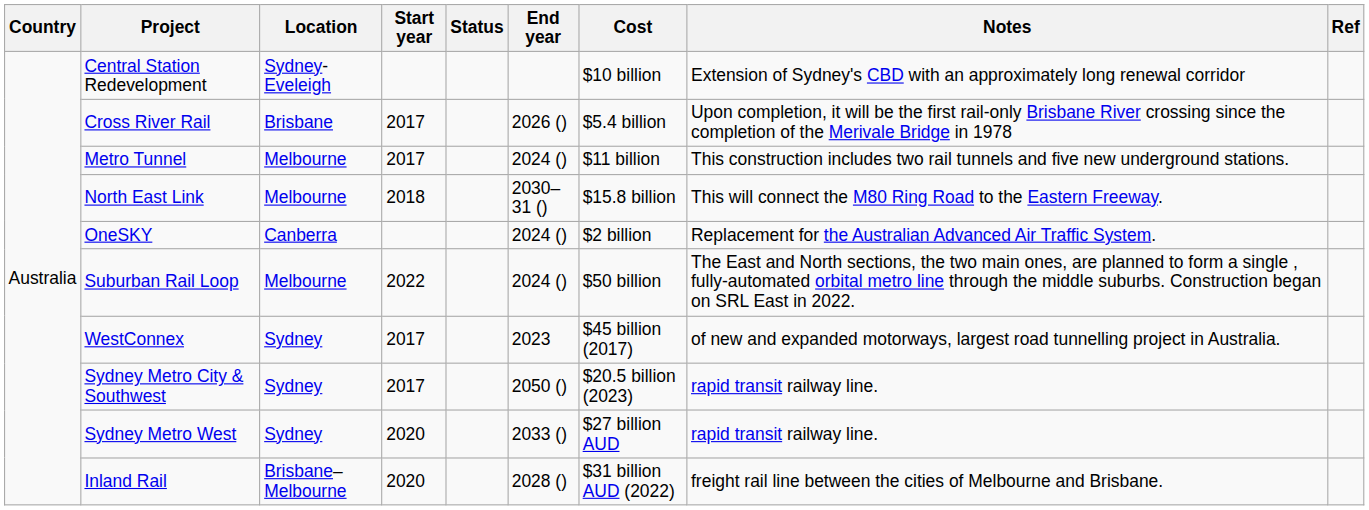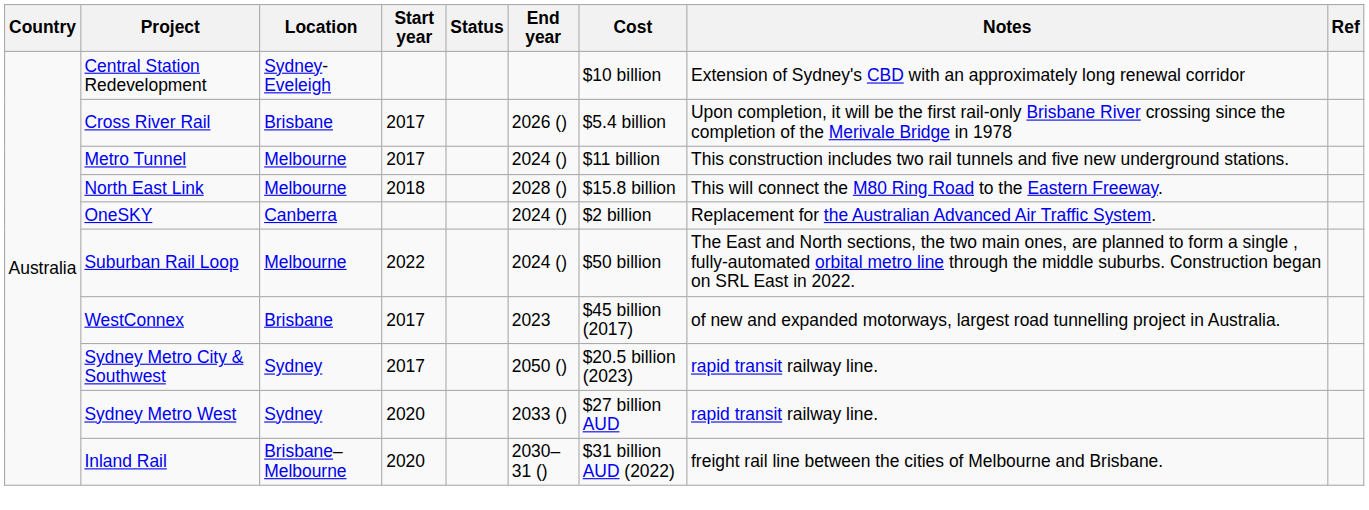 <table class="wikitable sortable">
 <tr>
 <th>Country</th>
 <th>Project</th>
 <th>Location</th>
 <th>Start year</th>
 <th>Status</th>
 <th>End year</th>
 <th>Cost</th>
 <th class="unsortable">Notes</th>
 <th class="unsortable">Ref</th>
 </tr>
 <tr>
 <td rowspan="10">Australia</td>
 <td><a href='#'>Central Station</a> Redevelopment</td>
 <td><a href='#'>Sydney</a>-<a href='#'>Eveleigh</a></td>
 <td></td>
 <td></td>
 <td></td>
 <td>$10 billion</td>
 <td>Extension of Sydney's <a href='#'>CBD</a> with an approximately  long renewal corridor</td>
 <td></td>
 </tr>
 <tr>
 <td><a href='#'>Cross River Rail</a></td>
 <td><a href='#'>Brisbane</a></td>
 <td>2017</td>
 <td></td>
 <td>2026 ()</td>
 <td>$5.4 billion</td>
 <td>Upon completion, it will be the first rail-only <a href='#'>Brisbane River</a> crossing since the completion of the <a href='#'>Merivale Bridge</a> in 1978</td>
 <td></td>
 </tr>
 <tr>
 <td><a href='#'>Metro Tunnel</a></td>
 <td><a href='#'>Melbourne</a></td>
 <td>2017</td>
 <td></td>
 <td>2024 ()</td>
 <td>$11 billion</td>
 <td>This construction includes two  rail tunnels and five new underground stations.</td>
 <td></td>
 </tr>
 <tr>
 <td><a href='#'>North East Link</a></td>
 <td><a href='#'>Melbourne</a></td>
 <td>2018</td>
 <td></td>
-<td>2030–31 ()</td>
+<td>2028 ()</td>
 <td>$15.8 billion</td>
 <td>This will connect the <a href='#'>M80 Ring Road</a> to the <a href='#'>Eastern Freeway</a>.</td>
 <td></td>
 </tr>
 <tr>
 <td><a href='#'>OneSKY</a></td>
 <td><a href='#'>Canberra</a></td>
 <td></td>
 <td></td>
 <td>2024 ()</td>
 <td>$2 billion</td>
 <td>Replacement for <a href='#'>the Australian Advanced Air Traffic System</a>.</td>
 <td></td>
 </tr>
 <tr>
 <td><a href='#'>Suburban Rail Loop</a></td>
 <td><a href='#'>Melbourne</a></td>
 <td>2022</td>
 <td></td>
 <td>2024 ()</td>
 <td>$50 billion</td>
 <td>The East and North sections, the two main ones, are planned to form a single , fully-automated <a href='#'>orbital metro line</a> through the middle suburbs. Construction began on SRL East in 2022.</td>
 <td></td>
 </tr>
 <tr>
 <td><a href='#'>WestConnex</a></td>
-<td><a href='#'>Sydney</a></td>
+<td><a href='#'>Brisbane</a></td>
 <td>2017</td>
 <td></td>
 <td>2023</td>
 <td>$45 billion (2017)</td>
 <td> of new and expanded motorways, largest road tunnelling project in Australia.</td>
 <td></td>
 </tr>
 <tr>
 <td><a href='#'>Sydney Metro City & Southwest</a></td>
 <td><a href='#'>Sydney</a></td>
 <td>2017</td>
 <td></td>
 <td>2050 ()</td>
 <td>$20.5 billion (2023)</td>
 <td> <a href='#'>rapid transit</a> railway line.</td>
 <td></td>
 </tr>
 <tr>
 <td><a href='#'>Sydney Metro West</a></td>
 <td><a href='#'>Sydney</a></td>
 <td>2020</td>
 <td></td>
 <td>2033 ()</td>
 <td>$27 billion <a href='#'>AUD</a></td>
 <td> <a href='#'>rapid transit</a> railway line.</td>
 <td></td>
 </tr>
 <tr>
 <td><a href='#'>Inland Rail</a></td>
 <td><a href='#'>Brisbane</a>–<a href='#'>Melbourne</a></td>
 <td>2020</td>
 <td></td>
-<td>2028 ()</td>
+<td>2030–31 ()</td>
 <td>$31 billion <a href='#'>AUD</a> (2022)</td>
 <td> freight rail line between the cities of Melbourne and Brisbane.</td>
 <td></td>
 </tr>
 </table>
